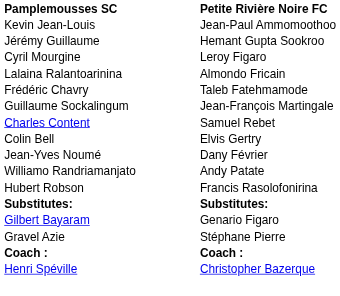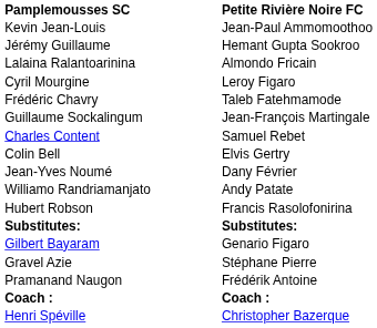 <table style="margin-left:300px; width:540px">
 <tr>
 <td><strong>Pamplemousses SC</strong></td>
 <td><strong>Petite Rivière Noire FC</strong></td>
 </tr>
 <tr>
 <td>Kevin Jean-Louis</td>
 <td>Jean-Paul Ammomoothoo</td>
 </tr>
 <tr>
 <td>Jérémy Guillaume</td>
 <td>Hemant Gupta Sookroo </td>
 </tr>
 <tr>
+<td>Lalaina Ralantoarinina</td>
+<td>Almondo Fricain</td>
+</tr>
+<tr>
 <td>Cyril Mourgine </td>
 <td>Leroy Figaro </td>
-</tr>
-<tr>
-<td>Lalaina Ralantoarinina</td>
-<td>Almondo Fricain</td>
 </tr>
 <tr>
 <td>Frédéric Chavry</td>
 <td>Taleb Fatehmamode</td>
 </tr>
 <tr>
 <td>Guillaume Sockalingum</td>
 <td>Jean-François Martingale </td>
 </tr>
 <tr>
 <td><a href='#'>Charles Content</a></td>
 <td>Samuel Rebet</td>
 </tr>
 <tr>
 <td>Colin Bell</td>
 <td>Elvis Gertry </td>
 </tr>
 <tr>
 <td>Jean-Yves Noumé </td>
 <td>Dany Février </td>
 </tr>
 <tr>
 <td>Williamo Randriamanjato </td>
 <td>Andy Patate </td>
 </tr>
 <tr>
 <td>Hubert Robson</td>
 <td>Francis Rasolofonirina </td>
 </tr>
 <tr>
 <td><strong>Substitutes:</strong></td>
 <td><strong>Substitutes:</strong></td>
 </tr>
 <tr>
 <td><a href='#'>Gilbert Bayaram</a> </td>
 <td>Genario Figaro </td>
 </tr>
 <tr>
 <td>Gravel Azie </td>
 <td>Stéphane Pierre</td>
 </tr>
 <tr>
+<td>Pramanand Naugon </td>
+<td>Frédérik Antoine </td>
+</tr>
+<tr>
 <td><strong>Coach :</strong></td>
 <td><strong>Coach :</strong></td>
 </tr>
 <tr>
 <td><a href='#'>Henri Spéville</a></td>
 <td><a href='#'>Christopher Bazerque</a></td>
 </tr>
 </table>
